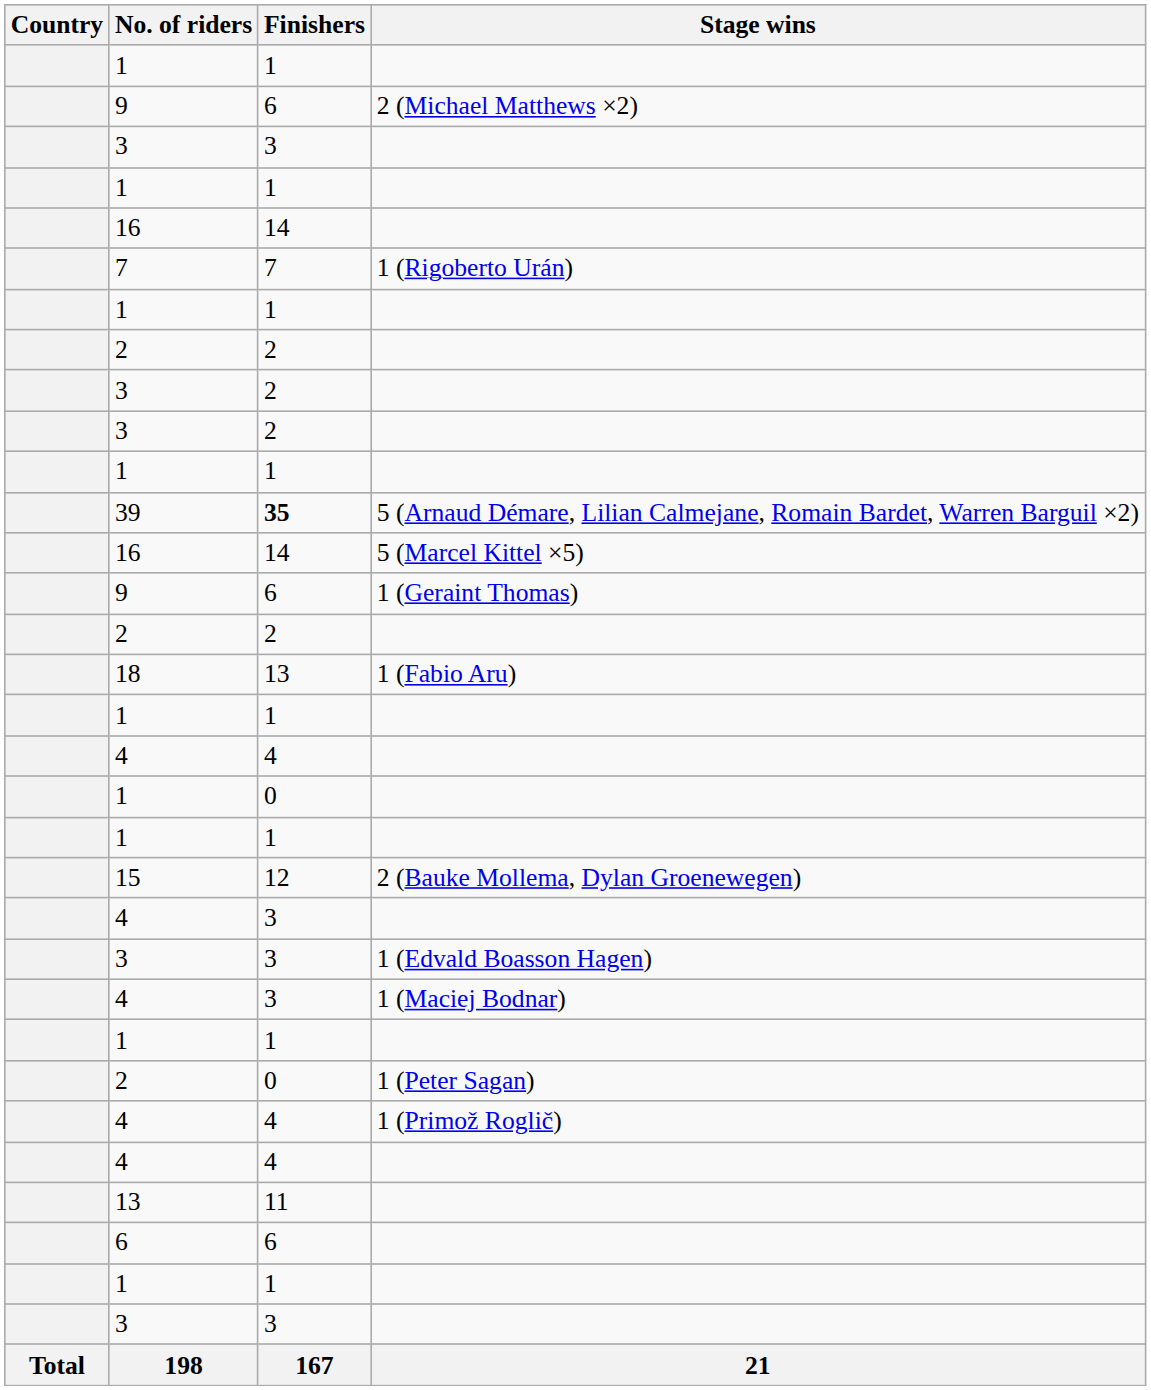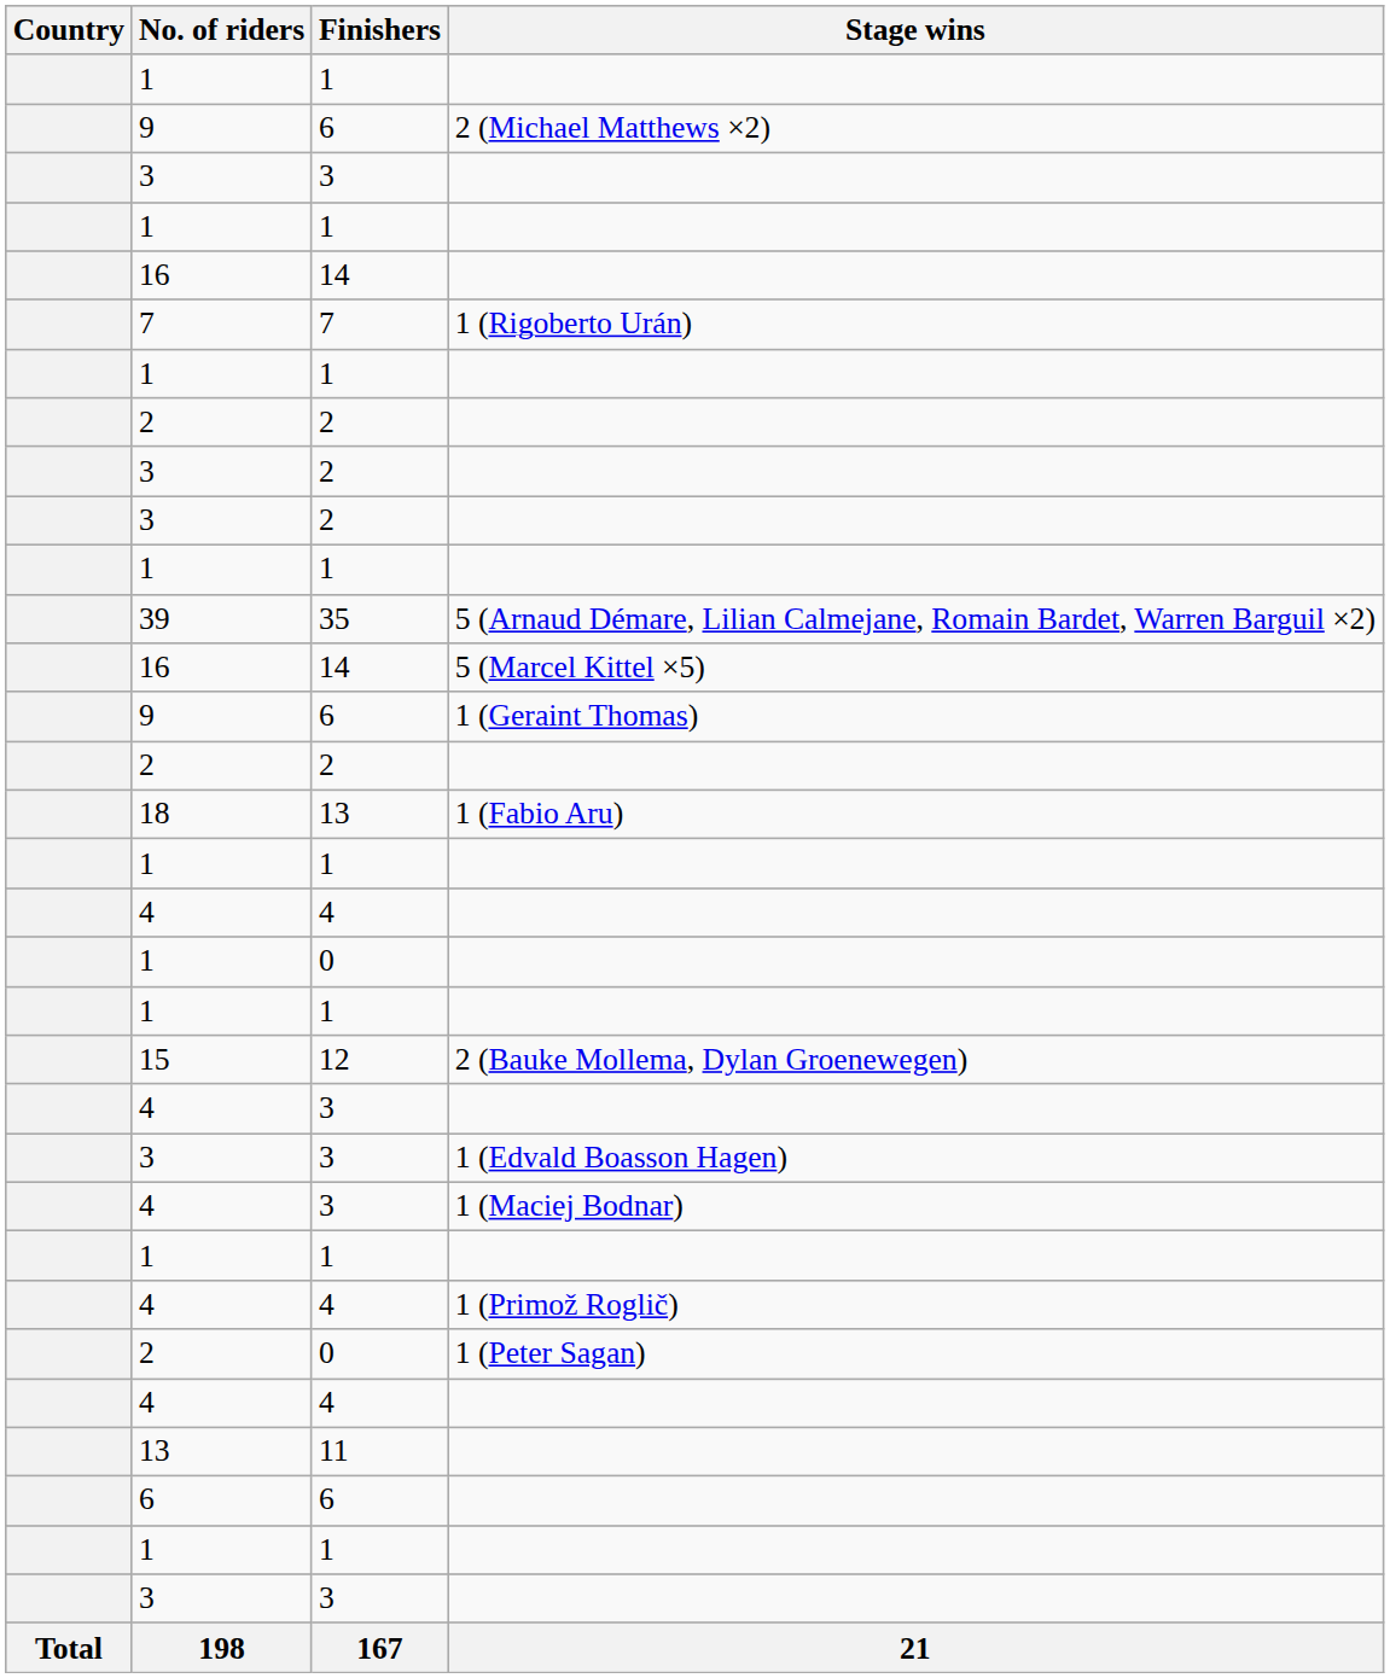 <table class="wikitable sortable plainrowheaders">
 <tr>
 <th scope="col">Country</th>
 <th scope="col">No. of riders</th>
 <th scope="col">Finishers</th>
 <th scope="col">Stage wins</th>
 </tr>
 <tr>
 <th scope="row"></th>
 <td>1</td>
 <td>1</td>
 <td></td>
 </tr>
 <tr>
 <th scope="row"></th>
 <td>9</td>
 <td>6</td>
 <td>2 (<a href='#'>Michael Matthews</a> ×2)</td>
 </tr>
 <tr>
 <th scope="row"></th>
 <td>3</td>
 <td>3</td>
 <td></td>
 </tr>
 <tr>
 <th scope="row"></th>
 <td>1</td>
 <td>1</td>
 <td></td>
 </tr>
 <tr>
 <th scope="row"></th>
 <td>16</td>
 <td>14</td>
 <td></td>
 </tr>
 <tr>
 <th scope="row"></th>
 <td>7</td>
 <td>7</td>
 <td>1 (<a href='#'>Rigoberto Urán</a>)</td>
 </tr>
 <tr>
 <th scope="row"></th>
 <td>1</td>
 <td>1</td>
 <td></td>
 </tr>
 <tr>
 <th scope="row"></th>
 <td>2</td>
 <td>2</td>
 <td></td>
 </tr>
 <tr>
 <th scope="row"></th>
 <td>3</td>
 <td>2</td>
 <td></td>
 </tr>
 <tr>
 <th scope="row"></th>
 <td>3</td>
 <td>2</td>
 <td></td>
 </tr>
 <tr>
 <th scope="row"></th>
 <td>1</td>
 <td>1</td>
 <td></td>
 </tr>
 <tr>
 <th scope="row"></th>
 <td>39</td>
-<td><strong>35</strong></td>
+<td>35</td>
 <td>5 (<a href='#'>Arnaud Démare</a>, <a href='#'>Lilian Calmejane</a>, <a href='#'>Romain Bardet</a>, <a href='#'>Warren Barguil</a> ×2)</td>
 </tr>
 <tr>
 <th scope="row"></th>
 <td>16</td>
 <td>14</td>
 <td>5 (<a href='#'>Marcel Kittel</a> ×5)</td>
 </tr>
 <tr>
 <th scope="row"></th>
 <td>9</td>
 <td>6</td>
 <td>1 (<a href='#'>Geraint Thomas</a>)</td>
 </tr>
 <tr>
 <th scope="row"></th>
 <td>2</td>
 <td>2</td>
 <td></td>
 </tr>
 <tr>
 <th scope="row"></th>
 <td>18</td>
 <td>13</td>
 <td>1 (<a href='#'>Fabio Aru</a>)</td>
 </tr>
 <tr>
 <th scope="row"></th>
 <td>1</td>
 <td>1</td>
 <td></td>
 </tr>
 <tr>
 <th scope="row"></th>
 <td>4</td>
 <td>4</td>
 <td></td>
 </tr>
 <tr>
 <th scope="row"></th>
 <td>1</td>
 <td>0</td>
 <td></td>
 </tr>
 <tr>
 <th scope="row"></th>
 <td>1</td>
 <td>1</td>
 <td></td>
 </tr>
 <tr>
 <th scope="row"></th>
 <td>15</td>
 <td>12</td>
 <td>2 (<a href='#'>Bauke Mollema</a>, <a href='#'>Dylan Groenewegen</a>)</td>
 </tr>
 <tr>
 <th scope="row"></th>
 <td>4</td>
 <td>3</td>
 <td></td>
 </tr>
 <tr>
 <th scope="row"></th>
 <td>3</td>
 <td>3</td>
 <td>1 (<a href='#'>Edvald Boasson Hagen</a>)</td>
 </tr>
 <tr>
 <th scope="row"></th>
 <td>4</td>
 <td>3</td>
 <td>1 (<a href='#'>Maciej Bodnar</a>)</td>
 </tr>
 <tr>
 <th scope="row"></th>
 <td>1</td>
 <td>1</td>
 <td></td>
 </tr>
 <tr>
 <th scope="row"></th>
+<td>4</td>
+<td>4</td>
+<td>1 (<a href='#'>Primož Roglič</a>)</td>
+</tr>
+<tr>
+<th scope="row"></th>
 <td>2</td>
 <td>0</td>
 <td>1 (<a href='#'>Peter Sagan</a>)</td>
-</tr>
-<tr>
-<th scope="row"></th>
-<td>4</td>
-<td>4</td>
-<td>1 (<a href='#'>Primož Roglič</a>)</td>
 </tr>
 <tr>
 <th scope="row"></th>
 <td>4</td>
 <td>4</td>
 <td></td>
 </tr>
 <tr>
 <th scope="row"></th>
 <td>13</td>
 <td>11</td>
 <td></td>
 </tr>
 <tr>
 <th scope="row"></th>
 <td>6</td>
 <td>6</td>
 <td></td>
 </tr>
 <tr>
 <th scope="row"></th>
 <td>1</td>
 <td>1</td>
 <td></td>
 </tr>
 <tr>
 <th scope="row"></th>
 <td>3</td>
 <td>3</td>
 <td></td>
 </tr>
 <tr>
 <th>Total</th>
 <th>198</th>
 <th>167</th>
 <th>21</th>
 </tr>
 </table>
